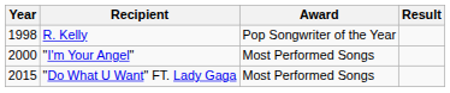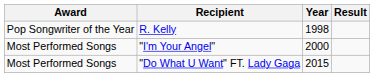 <table class="wikitable">
 <tr>
+<th>Award</th>
+<th>Recipient</th>
 <th>Year</th>
-<th>Recipient</th>
-<th>Award</th>
 <th>Result</th>
 </tr>
 <tr>
+<td>Pop Songwriter of the Year</td>
+<td><a href='#'>R. Kelly</a></td>
 <td>1998</td>
-<td><a href='#'>R. Kelly</a></td>
-<td>Pop Songwriter of the Year</td>
 <td></td>
 </tr>
 <tr>
+<td>Most Performed Songs</td>
+<td>"<a href='#'>I'm Your Angel</a>"</td>
 <td>2000</td>
-<td>"<a href='#'>I'm Your Angel</a>"</td>
-<td>Most Performed Songs</td>
 <td></td>
 </tr>
 <tr>
+<td>Most Performed Songs</td>
+<td>"<a href='#'>Do What U Want</a>" FT. <a href='#'>Lady Gaga</a></td>
 <td>2015</td>
-<td>"<a href='#'>Do What U Want</a>" FT. <a href='#'>Lady Gaga</a></td>
-<td>Most Performed Songs</td>
 <td></td>
 </tr>
 </table>
